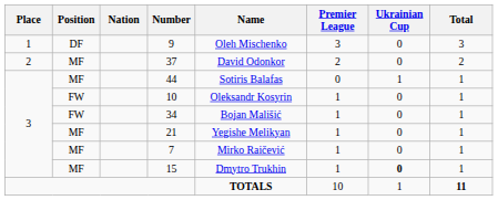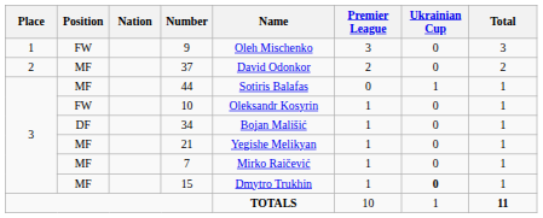 <table class="wikitable" style="font-size: 95%; text-align: center;">
 <tr>
 <th width=60>Place</th>
 <th width=60>Position</th>
 <th width=60>Nation</th>
 <th width=60>Number</th>
 <th width=150>Name</th>
 <th width=80><a href='#'>Premier League</a></th>
 <th width=80><a href='#'>Ukrainian Cup</a></th>
 <th width=80><strong>Total</strong></th>
 </tr>
 <tr>
 <td>1</td>
-<td>DF</td>
+<td>FW</td>
 <td></td>
 <td>9</td>
 <td><a href='#'>Oleh Mischenko</a></td>
 <td>3</td>
 <td>0</td>
 <td>3</td>
 </tr>
 <tr>
 <td>2</td>
 <td>MF</td>
 <td></td>
 <td>37</td>
 <td><a href='#'>David Odonkor</a></td>
 <td>2</td>
 <td>0</td>
 <td>2</td>
 </tr>
 <tr>
 <td rowspan="6">3</td>
 <td>MF</td>
 <td></td>
 <td>44</td>
 <td><a href='#'>Sotiris Balafas</a></td>
 <td>0</td>
 <td>1</td>
 <td>1</td>
 </tr>
 <tr>
 <td>FW</td>
 <td></td>
 <td>10</td>
 <td><a href='#'>Oleksandr Kosyrin</a></td>
 <td>1</td>
 <td>0</td>
 <td>1</td>
 </tr>
 <tr>
-<td>FW</td>
+<td>DF</td>
 <td></td>
 <td>34</td>
 <td><a href='#'>Bojan Mališić</a></td>
 <td>1</td>
 <td>0</td>
 <td>1</td>
 </tr>
 <tr>
 <td>MF</td>
 <td></td>
 <td>21</td>
 <td><a href='#'>Yegishe Melikyan</a></td>
 <td>1</td>
 <td>0</td>
 <td>1</td>
 </tr>
 <tr>
 <td>MF</td>
 <td></td>
 <td>7</td>
 <td><a href='#'>Mirko Raičević</a></td>
 <td>1</td>
 <td>0</td>
 <td>1</td>
 </tr>
 <tr>
 <td>MF</td>
 <td></td>
 <td>15</td>
 <td><a href='#'>Dmytro Trukhin</a></td>
 <td>1</td>
 <td><strong>0</strong></td>
 <td>1</td>
 </tr>
 <tr>
 <td colspan="4"></td>
 <td><strong>TOTALS</strong></td>
 <td>10</td>
 <td>1</td>
 <td><strong>11</strong></td>
 </tr>
 </table>
